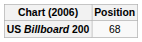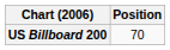 <table class="wikitable plainrowheaders" style="text-align:center">
 <tr>
 <th scope="col">Chart (2006)</th>
 <th scope="col">Position</th>
 </tr>
 <tr>
 <th scope="row">US <em>Billboard</em> 200</th>
-<td>68</td>
+<td>70</td>
 </tr>
 </table>
